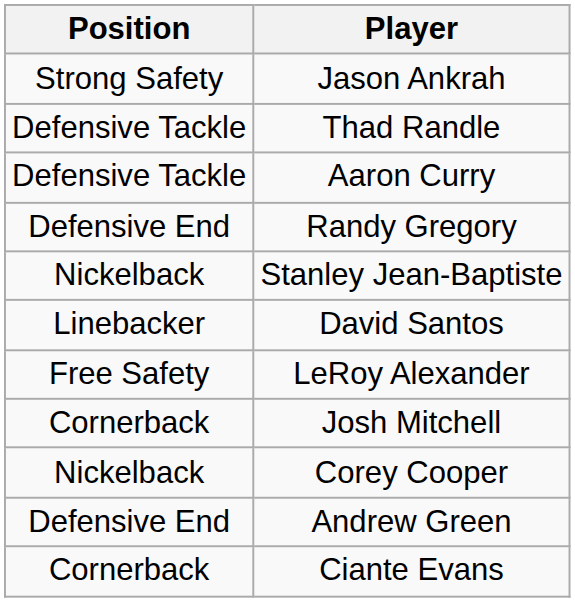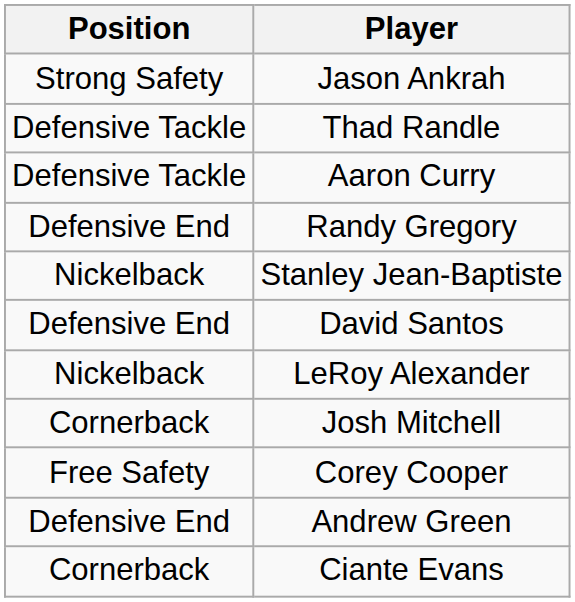 <table class="wikitable" style="text-align: center;">
 <tr>
 <th>Position</th>
 <th>Player</th>
 </tr>
 <tr>
 <td>Strong Safety</td>
 <td>Jason Ankrah</td>
 </tr>
 <tr>
 <td>Defensive Tackle</td>
 <td>Thad Randle</td>
 </tr>
 <tr>
 <td>Defensive Tackle</td>
 <td>Aaron Curry</td>
 </tr>
 <tr>
 <td>Defensive End</td>
 <td>Randy Gregory</td>
 </tr>
 <tr>
 <td>Nickelback</td>
 <td>Stanley Jean-Baptiste</td>
 </tr>
 <tr>
-<td>Linebacker</td>
+<td>Defensive End</td>
 <td>David Santos</td>
 </tr>
 <tr>
-<td>Free Safety</td>
+<td>Nickelback</td>
 <td>LeRoy Alexander</td>
 </tr>
 <tr>
 <td>Cornerback</td>
 <td>Josh Mitchell</td>
 </tr>
 <tr>
-<td>Nickelback</td>
+<td>Free Safety</td>
 <td>Corey Cooper</td>
 </tr>
 <tr>
 <td>Defensive End</td>
 <td>Andrew Green</td>
 </tr>
 <tr>
 <td>Cornerback</td>
 <td>Ciante Evans</td>
 </tr>
 </table>
